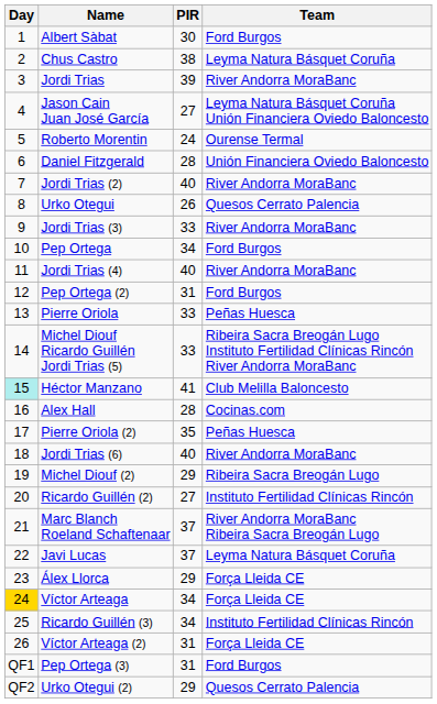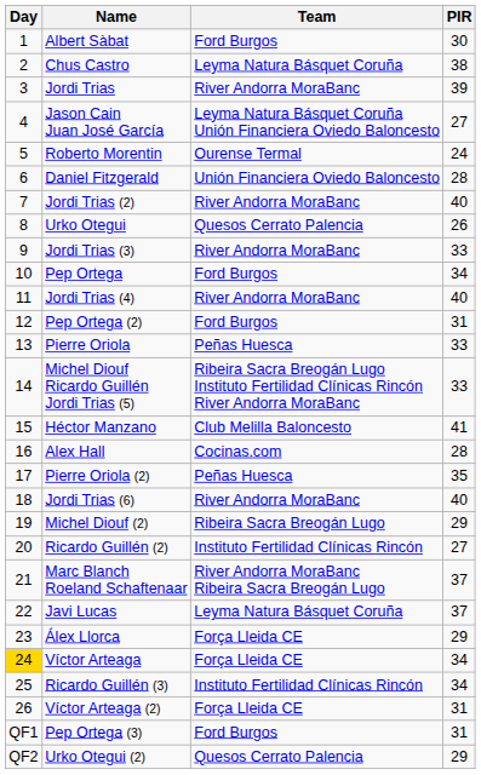 <table class="wikitable">
 <tr>
 <th>Day</th>
 <th>Name</th>
+<th>Team</th>
 <th>PIR</th>
-<th>Team</th>
 </tr>
 <tr>
 <td style="text-align:center;">1</td>
 <td> <a href='#'>Albert Sàbat</a></td>
+<td><a href='#'>Ford Burgos</a></td>
 <td style="text-align:center;">30</td>
-<td><a href='#'>Ford Burgos</a></td>
 </tr>
 <tr>
 <td style="text-align:center;">2</td>
 <td> <a href='#'>Chus Castro</a></td>
+<td><a href='#'>Leyma Natura Básquet Coruña</a></td>
 <td style="text-align:center;">38</td>
-<td><a href='#'>Leyma Natura Básquet Coruña</a></td>
 </tr>
 <tr>
 <td style="text-align:center;">3</td>
 <td> <a href='#'>Jordi Trias</a></td>
+<td><a href='#'>River Andorra MoraBanc</a></td>
 <td style="text-align:center;">39</td>
-<td><a href='#'>River Andorra MoraBanc</a></td>
 </tr>
 <tr>
 <td style="text-align:center;">4</td>
 <td> <a href='#'>Jason Cain</a><br> <a href='#'>Juan José García</a></td>
+<td><a href='#'>Leyma Natura Básquet Coruña</a><br><a href='#'>Unión Financiera Oviedo Baloncesto</a></td>
 <td style="text-align:center;">27</td>
-<td><a href='#'>Leyma Natura Básquet Coruña</a><br><a href='#'>Unión Financiera Oviedo Baloncesto</a></td>
 </tr>
 <tr>
 <td style="text-align:center;">5</td>
 <td> <a href='#'>Roberto Morentin</a></td>
+<td><a href='#'>Ourense Termal</a></td>
 <td style="text-align:center;">24</td>
-<td><a href='#'>Ourense Termal</a></td>
 </tr>
 <tr>
 <td style="text-align:center;">6</td>
 <td> <a href='#'>Daniel Fitzgerald</a></td>
+<td><a href='#'>Unión Financiera Oviedo Baloncesto</a></td>
 <td style="text-align:center;">28</td>
-<td><a href='#'>Unión Financiera Oviedo Baloncesto</a></td>
 </tr>
 <tr>
 <td style="text-align:center;">7</td>
 <td> <a href='#'>Jordi Trias</a> <small>(2)</small></td>
+<td><a href='#'>River Andorra MoraBanc</a></td>
 <td style="text-align:center;">40</td>
-<td><a href='#'>River Andorra MoraBanc</a></td>
 </tr>
 <tr>
 <td style="text-align:center;">8</td>
 <td> <a href='#'>Urko Otegui</a></td>
+<td><a href='#'>Quesos Cerrato Palencia</a></td>
 <td style="text-align:center;">26</td>
-<td><a href='#'>Quesos Cerrato Palencia</a></td>
 </tr>
 <tr>
 <td style="text-align:center;">9</td>
 <td> <a href='#'>Jordi Trias</a> <small>(3)</small></td>
+<td><a href='#'>River Andorra MoraBanc</a></td>
 <td style="text-align:center;">33</td>
-<td><a href='#'>River Andorra MoraBanc</a></td>
 </tr>
 <tr>
 <td style="text-align:center;">10</td>
 <td> <a href='#'>Pep Ortega</a></td>
+<td><a href='#'>Ford Burgos</a></td>
 <td style="text-align:center;">34</td>
-<td><a href='#'>Ford Burgos</a></td>
 </tr>
 <tr>
 <td style="text-align:center;">11</td>
 <td> <a href='#'>Jordi Trias</a> <small>(4)</small></td>
+<td><a href='#'>River Andorra MoraBanc</a></td>
 <td style="text-align:center;">40</td>
-<td><a href='#'>River Andorra MoraBanc</a></td>
 </tr>
 <tr>
 <td style="text-align:center;">12</td>
 <td> <a href='#'>Pep Ortega</a> <small>(2)</small></td>
+<td><a href='#'>Ford Burgos</a></td>
 <td style="text-align:center;">31</td>
-<td><a href='#'>Ford Burgos</a></td>
 </tr>
 <tr>
 <td style="text-align:center;">13</td>
 <td> <a href='#'>Pierre Oriola</a></td>
+<td><a href='#'>Peñas Huesca</a></td>
 <td style="text-align:center;">33</td>
-<td><a href='#'>Peñas Huesca</a></td>
 </tr>
 <tr>
 <td style="text-align:center;">14</td>
 <td> <a href='#'>Michel Diouf</a><br> <a href='#'>Ricardo Guillén</a><br> <a href='#'>Jordi Trias</a> <small>(5)</small></td>
+<td><a href='#'>Ribeira Sacra Breogán Lugo</a><br><a href='#'>Instituto Fertilidad Clínicas Rincón</a><br><a href='#'>River Andorra MoraBanc</a></td>
 <td style="text-align:center;">33</td>
-<td><a href='#'>Ribeira Sacra Breogán Lugo</a><br><a href='#'>Instituto Fertilidad Clínicas Rincón</a><br><a href='#'>River Andorra MoraBanc</a></td>
 </tr>
 <tr>
-<td style="background: paleturquoise; text-align:center;">15</td>
+<td style="text-align:center;">15</td>
 <td> <a href='#'>Héctor Manzano</a></td>
+<td><a href='#'>Club Melilla Baloncesto</a></td>
 <td style="text-align:center;">41</td>
-<td><a href='#'>Club Melilla Baloncesto</a></td>
 </tr>
 <tr>
 <td style="text-align:center;">16</td>
 <td> <a href='#'>Alex Hall</a></td>
+<td><a href='#'>Cocinas.com</a></td>
 <td style="text-align:center;">28</td>
-<td><a href='#'>Cocinas.com</a></td>
 </tr>
 <tr>
 <td style="text-align:center;">17</td>
 <td> <a href='#'>Pierre Oriola</a> <small>(2)</small></td>
+<td><a href='#'>Peñas Huesca</a></td>
 <td style="text-align:center;">35</td>
-<td><a href='#'>Peñas Huesca</a></td>
 </tr>
 <tr>
 <td style="text-align:center;">18</td>
 <td> <a href='#'>Jordi Trias</a> <small>(6)</small></td>
+<td><a href='#'>River Andorra MoraBanc</a></td>
 <td style="text-align:center;">40</td>
-<td><a href='#'>River Andorra MoraBanc</a></td>
 </tr>
 <tr>
 <td style="text-align:center;">19</td>
 <td> <a href='#'>Michel Diouf</a> <small>(2)</small></td>
+<td><a href='#'>Ribeira Sacra Breogán Lugo</a></td>
 <td style="text-align:center;">29</td>
-<td><a href='#'>Ribeira Sacra Breogán Lugo</a></td>
 </tr>
 <tr>
 <td style="text-align:center;">20</td>
 <td> <a href='#'>Ricardo Guillén</a> <small>(2)</small></td>
+<td><a href='#'>Instituto Fertilidad Clínicas Rincón</a></td>
 <td style="text-align:center;">27</td>
-<td><a href='#'>Instituto Fertilidad Clínicas Rincón</a></td>
 </tr>
 <tr>
 <td style="text-align:center;">21</td>
 <td> <a href='#'>Marc Blanch</a> <br>  <a href='#'>Roeland Schaftenaar</a></td>
+<td><a href='#'>River Andorra MoraBanc</a><br><a href='#'>Ribeira Sacra Breogán Lugo</a></td>
 <td style="text-align:center;">37</td>
-<td><a href='#'>River Andorra MoraBanc</a><br><a href='#'>Ribeira Sacra Breogán Lugo</a></td>
 </tr>
 <tr>
 <td style="text-align:center;">22</td>
 <td> <a href='#'>Javi Lucas</a></td>
+<td><a href='#'>Leyma Natura Básquet Coruña</a></td>
 <td style="text-align:center;">37</td>
-<td><a href='#'>Leyma Natura Básquet Coruña</a></td>
 </tr>
 <tr>
 <td style="text-align:center;">23</td>
 <td> <a href='#'>Álex Llorca</a></td>
+<td><a href='#'>Força Lleida CE</a></td>
 <td style="text-align:center;">29</td>
-<td><a href='#'>Força Lleida CE</a></td>
 </tr>
 <tr>
 <td style="background: gold; text-align:center;">24</td>
 <td> <a href='#'>Víctor Arteaga</a></td>
+<td><a href='#'>Força Lleida CE</a></td>
 <td style="text-align:center;">34</td>
-<td><a href='#'>Força Lleida CE</a></td>
 </tr>
 <tr>
 <td style="text-align:center;">25</td>
 <td> <a href='#'>Ricardo Guillén</a> <small>(3)</small></td>
+<td><a href='#'>Instituto Fertilidad Clínicas Rincón</a></td>
 <td style="text-align:center;">34</td>
-<td><a href='#'>Instituto Fertilidad Clínicas Rincón</a></td>
 </tr>
 <tr>
 <td style="text-align:center;">26</td>
 <td> <a href='#'>Víctor Arteaga</a> <small>(2)</small></td>
+<td><a href='#'>Força Lleida CE</a></td>
 <td style="text-align:center;">31</td>
-<td><a href='#'>Força Lleida CE</a></td>
 </tr>
 <tr>
 <td style="text-align:center;">QF1</td>
 <td> <a href='#'>Pep Ortega</a> <small>(3)</small></td>
+<td><a href='#'>Ford Burgos</a></td>
 <td style="text-align:center;">31</td>
-<td><a href='#'>Ford Burgos</a></td>
 </tr>
 <tr>
 <td style="text-align:center;">QF2</td>
 <td> <a href='#'>Urko Otegui</a> <small>(2)</small></td>
+<td><a href='#'>Quesos Cerrato Palencia</a></td>
 <td style="text-align:center;">29</td>
-<td><a href='#'>Quesos Cerrato Palencia</a></td>
 </tr>
 </table>
